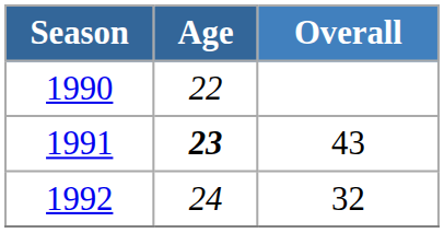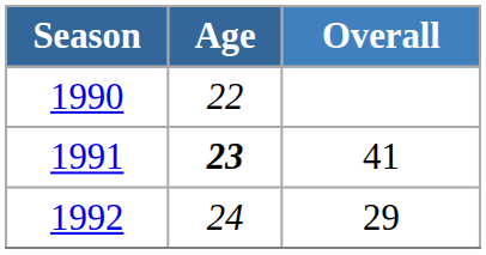 <table class="wikitable" style="font-size:95%; text-align:center; border:grey solid 1px; border-collapse:collapse; background:#ffffff;">
 <tr>
 <th style="background-color:#369; color:white; width:60px;"> Season </th>
 <th style="background-color:#369; color:white; width:40px;"> Age </th>
 <th style="background-color:#4180be; color:white; width:75px;">Overall</th>
 </tr>
 <tr>
 <td><a href='#'>1990</a></td>
 <td><em>22</em></td>
 <td></td>
 </tr>
 <tr>
 <td><a href='#'>1991</a></td>
 <td><strong><em>23</em></strong></td>
-<td>43</td>
+<td>41</td>
 </tr>
 <tr>
 <td><a href='#'>1992</a></td>
 <td><em>24</em></td>
-<td>32</td>
+<td>29</td>
 </tr>
 <tr>
 </tr>
 </table>
